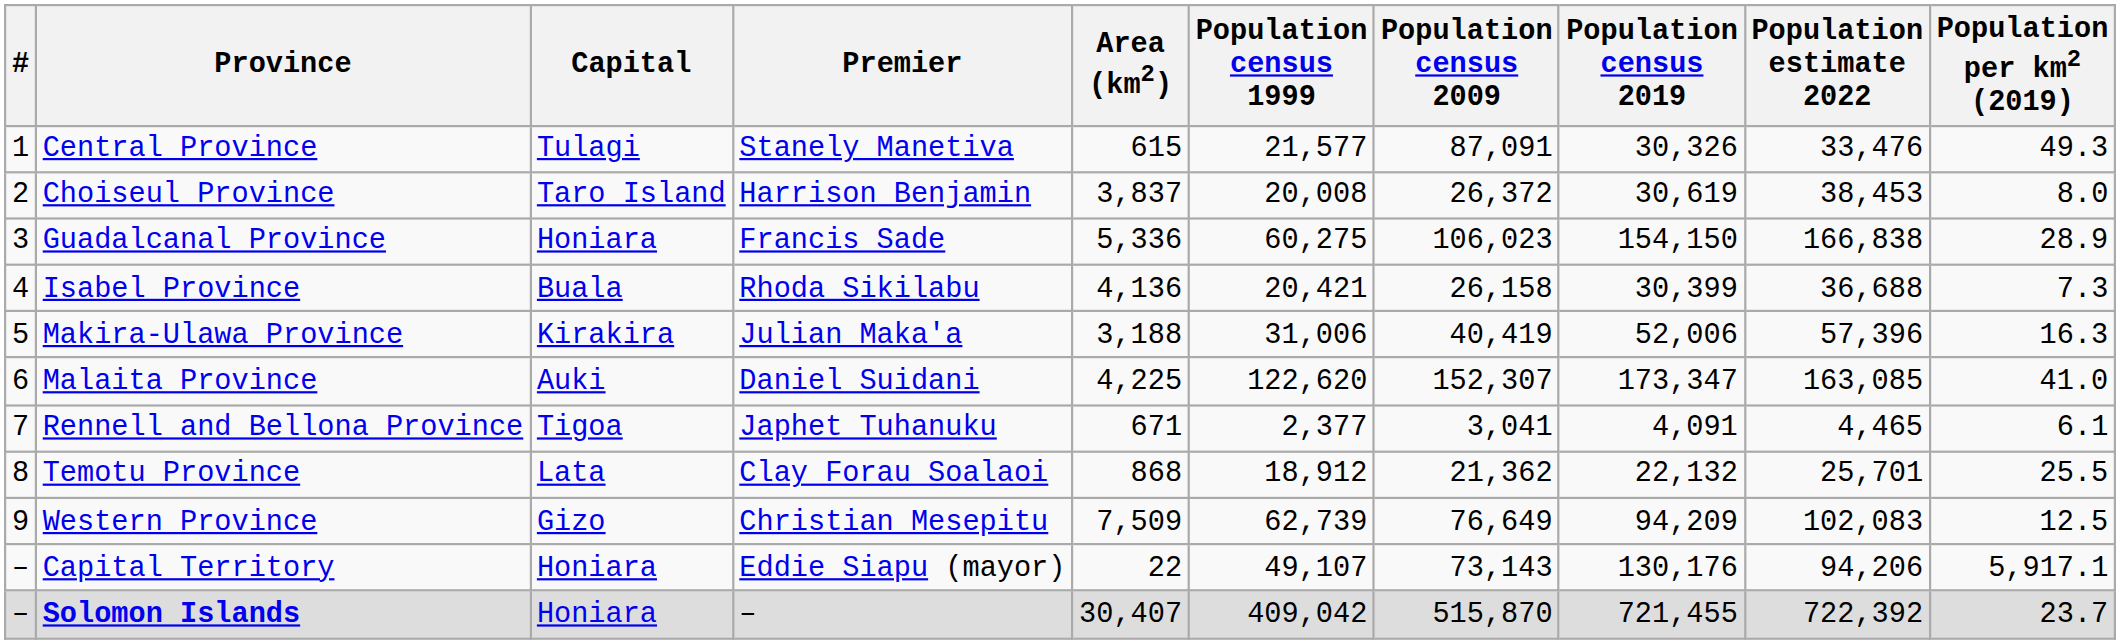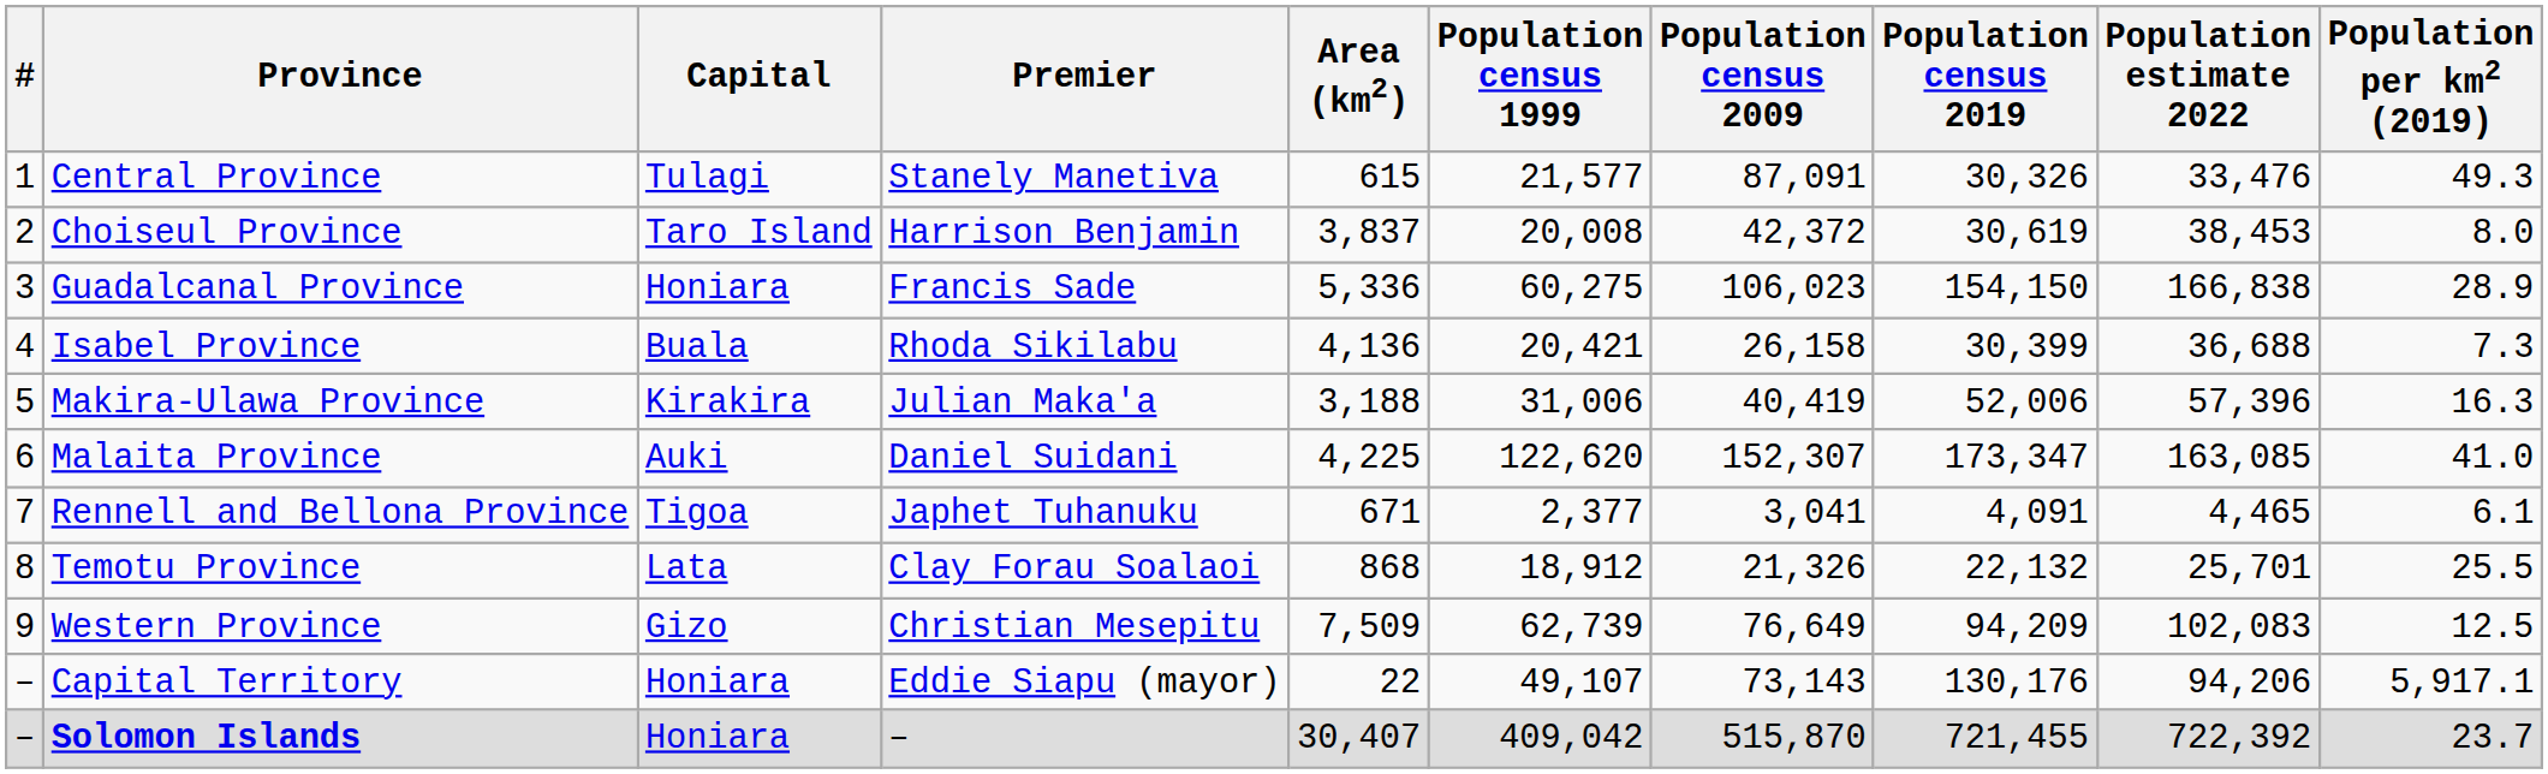 <table class="wikitable sortable">
 <tr>
 <th>#</th>
 <th>Province</th>
 <th>Capital</th>
 <th>Premier</th>
 <th>Area<br>(km<sup>2</sup>)</th>
 <th>Population<br><a href='#'>census</a><br>1999</th>
 <th>Population<br><a href='#'>census</a><br>2009</th>
 <th>Population<br><a href='#'>census</a><br>2019</th>
 <th>Population<br>estimate<br>2022</th>
 <th>Population<br>per km<sup>2</sup><br>(2019)</th>
 </tr>
 <tr>
 <td>1</td>
 <td> <a href='#'>Central Province</a></td>
 <td><a href='#'>Tulagi</a></td>
 <td><a href='#'>Stanely Manetiva</a></td>
 <td align="right">615</td>
 <td align="right">21,577</td>
 <td align="right">87,091</td>
 <td align="right">30,326</td>
 <td align="right">33,476</td>
 <td align="right">49.3</td>
 </tr>
 <tr>
 <td>2</td>
 <td> <a href='#'>Choiseul Province</a></td>
 <td><a href='#'>Taro Island</a></td>
 <td><a href='#'>Harrison Benjamin</a></td>
 <td align="right">3,837</td>
 <td align="right">20,008</td>
-<td align="right">26,372</td>
+<td align="right">42,372</td>
 <td align="right">30,619</td>
 <td align="right">38,453</td>
 <td align="right">8.0</td>
 </tr>
 <tr>
 <td>3</td>
 <td> <a href='#'>Guadalcanal Province</a></td>
 <td><a href='#'>Honiara</a></td>
 <td><a href='#'>Francis Sade</a></td>
 <td align="right">5,336</td>
 <td align="right">60,275</td>
 <td align="right">106,023</td>
 <td align="right">154,150</td>
 <td align="right">166,838</td>
 <td align="right">28.9</td>
 </tr>
 <tr>
 <td>4</td>
 <td> <a href='#'>Isabel Province</a></td>
 <td><a href='#'>Buala</a></td>
 <td><a href='#'>Rhoda Sikilabu</a></td>
 <td align="right">4,136</td>
 <td align="right">20,421</td>
 <td align="right">26,158</td>
 <td align="right">30,399</td>
 <td align="right">36,688</td>
 <td align="right">7.3</td>
 </tr>
 <tr>
 <td>5</td>
 <td> <a href='#'>Makira-Ulawa Province</a></td>
 <td><a href='#'>Kirakira</a></td>
 <td><a href='#'>Julian Maka'a</a></td>
 <td align="right">3,188</td>
 <td align="right">31,006</td>
 <td align="right">40,419</td>
 <td align="right">52,006</td>
 <td align="right">57,396</td>
 <td align="right">16.3</td>
 </tr>
 <tr>
 <td>6</td>
 <td> <a href='#'>Malaita Province</a></td>
 <td><a href='#'>Auki</a></td>
 <td><a href='#'>Daniel Suidani</a></td>
 <td align="right">4,225</td>
 <td align="right">122,620</td>
 <td align="right">152,307</td>
 <td align="right">173,347</td>
 <td align="right">163,085</td>
 <td align="right">41.0</td>
 </tr>
 <tr>
 <td>7</td>
 <td> <a href='#'>Rennell and Bellona Province</a></td>
 <td><a href='#'>Tigoa</a></td>
 <td><a href='#'>Japhet Tuhanuku</a></td>
 <td align="right">671</td>
 <td align="right">2,377</td>
 <td align="right">3,041</td>
 <td align="right">4,091</td>
 <td align="right">4,465</td>
 <td align="right">6.1</td>
 </tr>
 <tr>
 <td>8</td>
 <td> <a href='#'>Temotu Province</a></td>
 <td><a href='#'>Lata</a></td>
 <td><a href='#'>Clay Forau Soalaoi</a></td>
 <td align="right">868</td>
 <td align="right">18,912</td>
-<td align="right">21,362</td>
+<td align="right">21,326</td>
 <td align="right">22,132</td>
 <td align="right">25,701</td>
 <td align="right">25.5</td>
 </tr>
 <tr>
 <td>9</td>
 <td> <a href='#'>Western Province</a></td>
 <td><a href='#'>Gizo</a></td>
 <td><a href='#'>Christian Mesepitu</a></td>
 <td align="right">7,509</td>
 <td align="right">62,739</td>
 <td align="right">76,649</td>
 <td align="right">94,209</td>
 <td align="right">102,083</td>
 <td align="right">12.5</td>
 </tr>
 <tr>
 <td>–</td>
 <td> <a href='#'>Capital Territory</a></td>
 <td><a href='#'>Honiara</a></td>
 <td><a href='#'>Eddie Siapu</a> (mayor)</td>
 <td align="right">22</td>
 <td align="right">49,107</td>
 <td align="right">73,143</td>
 <td align="right">130,176</td>
 <td align="right">94,206</td>
 <td align="right">5,917.1</td>
 </tr>
 <tr style="background: #DDDDDD;" class="sortbottom">
 <td>–</td>
 <td><strong><a href='#'>Solomon Islands</a></strong></td>
 <td><a href='#'>Honiara</a></td>
 <td>–</td>
 <td align="right">30,407</td>
 <td align="right">409,042</td>
 <td align="right">515,870</td>
 <td align="right">721,455</td>
 <td align="right">722,392</td>
 <td align="right">23.7</td>
 </tr>
 </table>
